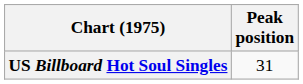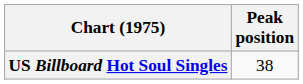 <table class="wikitable plainrowheaders" style="text-align: center;">
 <tr>
 <th>Chart (1975)</th>
 <th>Peak<br>position</th>
 </tr>
 <tr>
 <th scope="row">US <em>Billboard</em> <a href='#'>Hot Soul Singles</a></th>
-<td>31</td>
+<td>38</td>
 </tr>
 </table>
